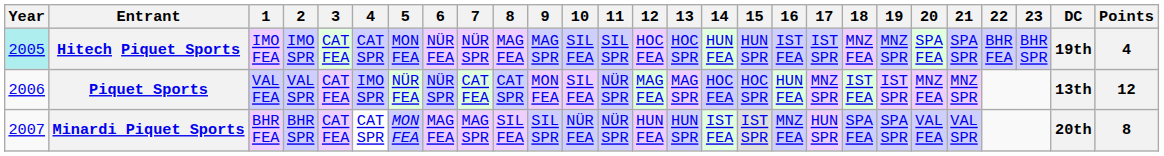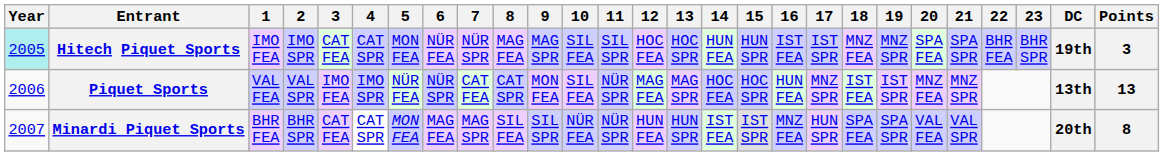 <table class="wikitable" style="text-align:center; font-size:85%">
 <tr>
 <th>Year</th>
 <th>Entrant</th>
 <th>1</th>
 <th>2</th>
 <th>3</th>
 <th>4</th>
 <th>5</th>
 <th>6</th>
 <th>7</th>
 <th>8</th>
 <th>9</th>
 <th>10</th>
 <th>11</th>
 <th>12</th>
 <th>13</th>
 <th>14</th>
 <th>15</th>
 <th>16</th>
 <th>17</th>
 <th>18</th>
 <th>19</th>
 <th>20</th>
 <th>21</th>
 <th>22</th>
 <th>23</th>
 <th>DC</th>
 <th>Points</th>
 </tr>
 <tr>
 <td style="background: paleturquoise;"><a href='#'>2005</a></td>
 <th nowrap><a href='#'>Hitech</a> <a href='#'>Piquet Sports</a></th>
 <td style="background:#EFCFFF;"><a href='#'>IMO<br>FEA</a><br></td>
 <td style="background:#CFCFFF;"><a href='#'>IMO<br>SPR</a><br></td>
 <td style="background:#DFFFDF;"><a href='#'>CAT<br>FEA</a><br></td>
 <td style="background:#CFCFFF;"><a href='#'>CAT<br>SPR</a><br></td>
 <td style="background:#CFCFFF;"><a href='#'>MON<br>FEA</a><br></td>
 <td style="background:#EFCFFF;"><a href='#'>NÜR<br>FEA</a><br></td>
 <td style="background:#EFCFFF;"><a href='#'>NÜR<br>SPR</a><br></td>
 <td style="background:#EFCFFF;"><a href='#'>MAG<br>FEA</a><br></td>
 <td style="background:#CFCFFF;"><a href='#'>MAG<br>SPR</a><br></td>
 <td style="background:#CFCFFF;"><a href='#'>SIL<br>FEA</a><br></td>
 <td style="background:#CFCFFF;"><a href='#'>SIL<br>SPR</a><br></td>
 <td style="background:#EFCFFF;"><a href='#'>HOC<br>FEA</a><br></td>
 <td style="background:#CFCFFF;"><a href='#'>HOC<br>SPR</a><br></td>
 <td style="background:#DFFFDF;"><a href='#'>HUN<br>FEA</a><br></td>
 <td style="background:#CFCFFF;"><a href='#'>HUN<br>SPR</a><br></td>
 <td style="background:#CFCFFF;"><a href='#'>IST<br>FEA</a><br></td>
 <td style="background:#CFCFFF;"><a href='#'>IST<br>SPR</a><br></td>
 <td style="background:#EFCFFF;"><a href='#'>MNZ<br>FEA</a><br></td>
 <td style="background:#CFCFFF;"><a href='#'>MNZ<br>SPR</a><br></td>
 <td style="background:#DFFFDF;"><a href='#'>SPA<br>FEA</a><br></td>
 <td style="background:#CFCFFF;"><a href='#'>SPA<br>SPR</a><br></td>
 <td style="background:#CFCFFF;"><a href='#'>BHR<br>FEA</a><br></td>
 <td style="background:#CFCFFF;"><a href='#'>BHR<br>SPR</a><br></td>
 <th>19th</th>
-<th>4</th>
+<th>3</th>
 </tr>
 <tr>
 <td><a href='#'>2006</a></td>
 <th nowrap><a href='#'>Piquet Sports</a></th>
 <td style="background:#CFCFFF;"><a href='#'>VAL<br>FEA</a><br></td>
 <td style="background:#CFCFFF;"><a href='#'>VAL<br>SPR</a><br></td>
-<td style="background:#EFCFFF;"><a href='#'>CAT<br>FEA</a><br></td>
+<td style="background:#EFCFFF;"><a href='#'>IMO<br>FEA</a><br></td>
 <td style="background:#CFCFFF;"><a href='#'>IMO<br>SPR</a><br></td>
 <td style="background:#DFFFDF;"><a href='#'>NÜR<br>FEA</a><br></td>
 <td style="background:#CFCFFF;"><a href='#'>NÜR<br>SPR</a><br></td>
 <td style="background:#DFFFDF;"><a href='#'>CAT<br>FEA</a><br></td>
 <td style="background:#CFCFFF;"><a href='#'>CAT<br>SPR</a><br></td>
 <td style="background:#EFCFFF;"><a href='#'>MON<br>FEA</a><br></td>
 <td style="background:#EFCFFF;"><a href='#'>SIL<br>FEA</a><br></td>
 <td style="background:#CFCFFF;"><a href='#'>NÜR<br>SPR</a><br></td>
 <td style="background:#DFFFDF;"><a href='#'>MAG<br>FEA</a><br></td>
 <td style="background:#EFCFFF;"><a href='#'>MAG<br>SPR</a><br></td>
 <td style="background:#CFCFFF;"><a href='#'>HOC<br>FEA</a><br></td>
 <td style="background:#CFCFFF;"><a href='#'>HOC<br>SPR</a><br></td>
 <td style="background:#DFFFDF;"><a href='#'>HUN<br>FEA</a><br></td>
 <td style="background:#EFCFFF;"><a href='#'>MNZ<br>SPR</a><br></td>
 <td style="background:#DFFFDF;"><a href='#'>IST<br>FEA</a><br></td>
 <td style="background:#EFCFFF;"><a href='#'>IST<br>SPR</a><br></td>
 <td style="background:#EFCFFF;"><a href='#'>MNZ<br>FEA</a><br></td>
 <td style="background:#EFCFFF;"><a href='#'>MNZ<br>SPR</a><br></td>
 <td colspan=2></td>
 <th>13th</th>
-<th>12</th>
+<th>13</th>
 </tr>
 <tr>
 <td><a href='#'>2007</a></td>
 <th nowrap><a href='#'>Minardi Piquet Sports</a></th>
 <td style="background:#EFCFFF;"><a href='#'>BHR<br>FEA</a><br></td>
 <td style="background:#CFCFFF;"><a href='#'>BHR<br>SPR</a><br></td>
 <td style="background:#EFCFFF;"><a href='#'>CAT<br>FEA</a><br></td>
 <td style="background:#ffffff;"><a href='#'>CAT<br>SPR</a><br></td>
 <td style="background:#CFCFFF;"><em><a href='#'>MON<br>FEA</a></em><br></td>
 <td style="background:#EFCFFF;"><a href='#'>MAG<br>FEA</a><br></td>
 <td style="background:#EFCFFF;"><a href='#'>MAG<br>SPR</a><br></td>
 <td style="background:#EFCFFF;"><a href='#'>SIL<br>FEA</a><br></td>
 <td style="background:#CFCFFF;"><a href='#'>SIL<br>SPR</a><br></td>
 <td style="background:#CFCFFF;"><a href='#'>NÜR<br>FEA</a><br></td>
 <td style="background:#CFCFFF;"><a href='#'>NÜR<br>SPR</a><br></td>
 <td style="background:#EFCFFF;"><a href='#'>HUN<br>FEA</a><br></td>
 <td style="background:#CFCFFF;"><a href='#'>HUN<br>SPR</a><br></td>
 <td style="background:#DFFFDF;"><a href='#'>IST<br>FEA</a><br></td>
 <td style="background:#DFDFDF;"><a href='#'>IST<br>SPR</a><br></td>
 <td style="background:#CFCFFF;"><a href='#'>MNZ<br>FEA</a><br></td>
 <td style="background:#EFCFFF;"><a href='#'>HUN<br>SPR</a><br></td>
 <td style="background:#CFCFFF;"><a href='#'>SPA<br>FEA</a><br></td>
 <td style="background:#CFCFFF;"><a href='#'>SPA<br>SPR</a><br></td>
 <td style="background:#CFCFFF;"><a href='#'>VAL<br>FEA</a><br></td>
 <td style="background:#CFCFFF;"><a href='#'>VAL<br>SPR</a><br></td>
 <td colspan=2></td>
 <th>20th</th>
 <th>8</th>
 </tr>
 </table>
